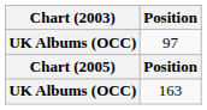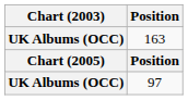 <table class="wikitable plainrowheaders" style="text-align:center">
 <tr>
 <th scope="col">Chart (2003)</th>
 <th scope="col">Position</th>
 </tr>
 <tr>
 <th scope="row">UK Albums (OCC)</th>
-<td>97</td>
+<td>163</td>
 </tr>
 <tr>
 <th scope="col">Chart (2005)</th>
 <th scope="col">Position</th>
 </tr>
 <tr>
 <th scope="row">UK Albums (OCC)</th>
-<td>163</td>
+<td>97</td>
 </tr>
 </table>
